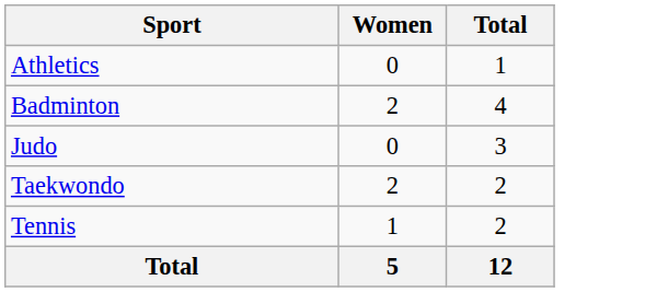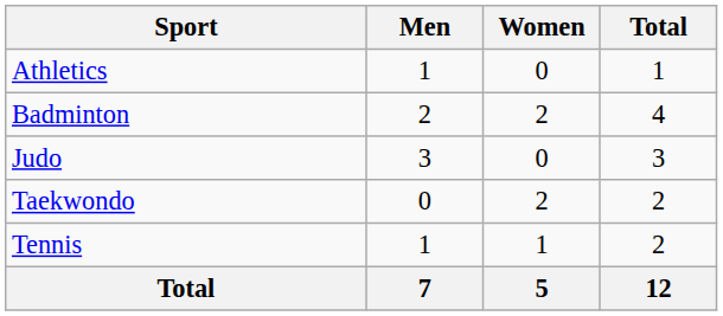 <table class="wikitable" style="text-align:center; font-size: 95%">
 <tr>
 <th width=200>Sport</th>
+<th width=60>Men</th>
 <th width=60>Women</th>
 <th width=60>Total</th>
 </tr>
 <tr>
 <td align=left><a href='#'>Athletics</a></td>
+<td>1</td>
 <td>0</td>
 <td>1</td>
 </tr>
 <tr>
 <td align=left><a href='#'>Badminton</a></td>
 <td>2</td>
+<td>2</td>
 <td>4</td>
 </tr>
 <tr>
 <td align=left><a href='#'>Judo</a></td>
+<td>3</td>
 <td>0</td>
 <td>3</td>
 </tr>
 <tr>
 <td align=left><a href='#'>Taekwondo</a></td>
+<td>0</td>
 <td>2</td>
 <td>2</td>
 </tr>
 <tr>
 <td align=left><a href='#'>Tennis</a></td>
 <td>1</td>
+<td>1</td>
 <td>2</td>
 </tr>
 <tr>
 <th align=left>Total</th>
+<th>7</th>
 <th>5</th>
 <th>12</th>
 </tr>
 </table>
